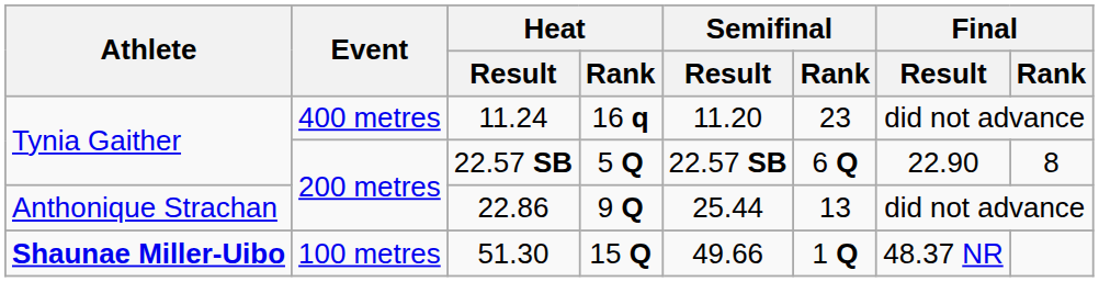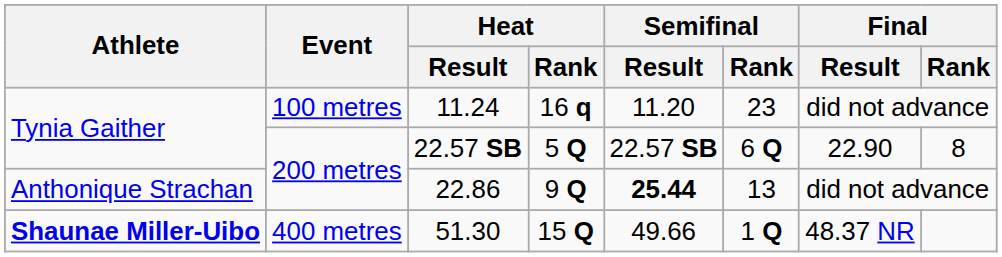 <table class="wikitable"  style=font-size:90%>
 <tr>
 <th rowspan="2">Athlete</th>
 <th rowspan="2">Event</th>
 <th colspan="2">Heat</th>
 <th colspan="2">Semifinal</th>
 <th colspan="2">Final</th>
 </tr>
 <tr>
 <th>Result</th>
 <th>Rank</th>
 <th>Result</th>
 <th>Rank</th>
 <th>Result</th>
 <th>Rank</th>
 </tr>
 <tr style=text-align:center>
 <td style=text-align:left rowspan=2><a href='#'>Tynia Gaither</a></td>
-<td style=text-align:left><a href='#'>400 metres</a></td>
+<td style=text-align:left><a href='#'>100 metres</a></td>
 <td>11.24</td>
 <td>16 <strong>q</strong></td>
 <td>11.20</td>
 <td>23</td>
 <td colspan=2>did not advance</td>
 </tr>
 <tr style=text-align:center>
 <td style=text-align:left rowspan=2><a href='#'>200 metres</a></td>
 <td>22.57 <strong>SB</strong></td>
 <td>5 <strong>Q</strong></td>
 <td>22.57 <strong>SB</strong></td>
 <td>6 <strong>Q</strong></td>
 <td>22.90</td>
 <td>8</td>
 </tr>
 <tr style=text-align:center>
 <td style=text-align:left><a href='#'>Anthonique Strachan</a></td>
 <td>22.86</td>
 <td>9 <strong>Q</strong></td>
-<td>25.44</td>
+<td><strong>25.44</strong></td>
 <td>13</td>
 <td colspan=2>did not advance</td>
 </tr>
 <tr style=text-align:center>
 <td style=text-align:left><strong><a href='#'>Shaunae Miller-Uibo</a></strong></td>
-<td style=text-align:left><a href='#'>100 metres</a></td>
+<td style=text-align:left><a href='#'>400 metres</a></td>
 <td>51.30</td>
 <td>15 <strong>Q</strong></td>
 <td>49.66</td>
 <td>1 <strong>Q</strong></td>
 <td>48.37 <a href='#'>NR</a></td>
 <td></td>
 </tr>
 </table>
